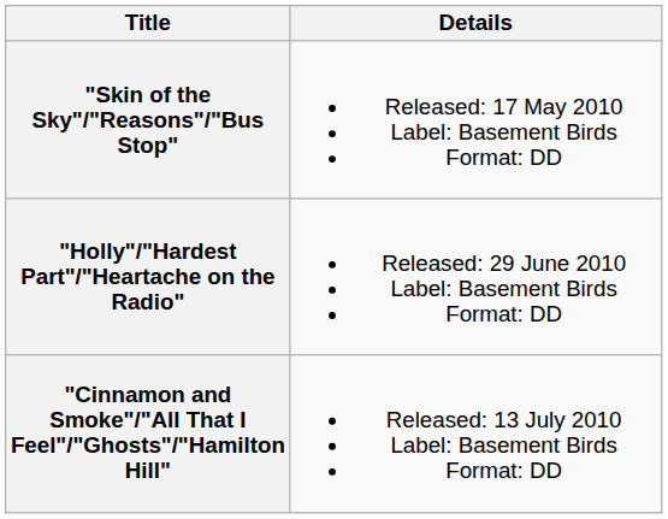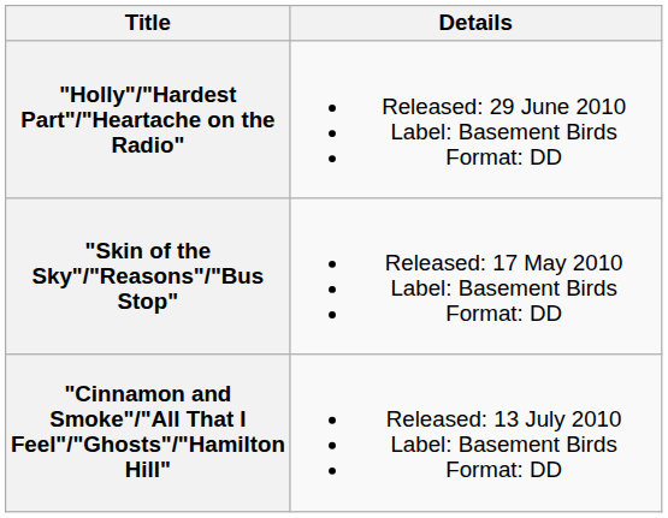 <table class="wikitable plainrowheaders" style="text-align:center;" border="1">
 <tr>
 <th scope="col" rowspan="1" style="width:12em;">Title</th>
 <th scope="col" rowspan="1" style="width:16em;">Details</th>
 </tr>
 <tr>
+<th scope="row">"Holly"/"Hardest Part"/"Heartache on the Radio"</th>
+<td><br><ul><li>Released: 29 June 2010</li><li>Label: Basement Birds</li><li>Format: DD</li></ul></td>
+</tr>
+<tr>
 <th scope="row">"Skin of the Sky"/"Reasons"/"Bus Stop"</th>
 <td><br><ul><li>Released: 17 May 2010</li><li>Label: Basement Birds</li><li>Format: DD</li></ul></td>
-</tr>
-<tr>
-<th scope="row">"Holly"/"Hardest Part"/"Heartache on the Radio"</th>
-<td><br><ul><li>Released: 29 June 2010</li><li>Label: Basement Birds</li><li>Format: DD</li></ul></td>
 </tr>
 <tr>
 <th scope="row">"Cinnamon and Smoke"/"All That I Feel"/"Ghosts"/"Hamilton Hill"</th>
 <td><br><ul><li>Released: 13 July 2010</li><li>Label: Basement Birds</li><li>Format: DD</li></ul></td>
 </tr>
 </table>
